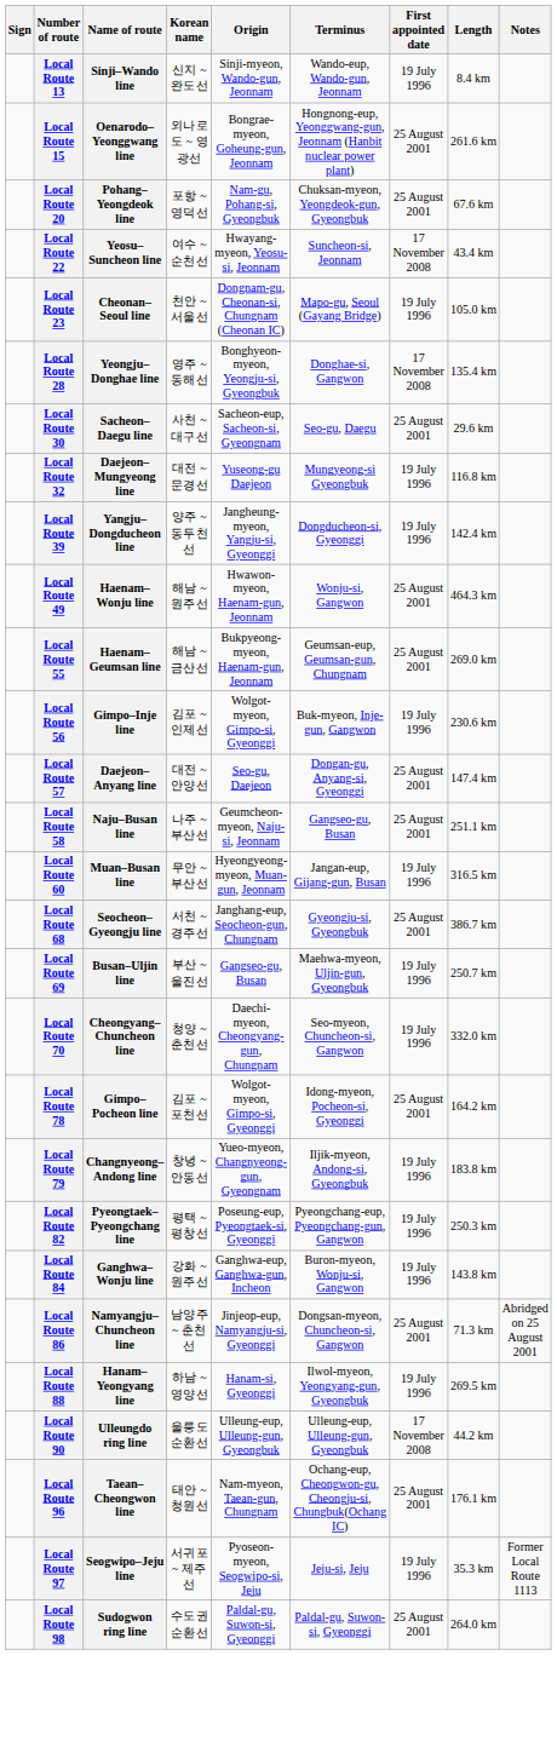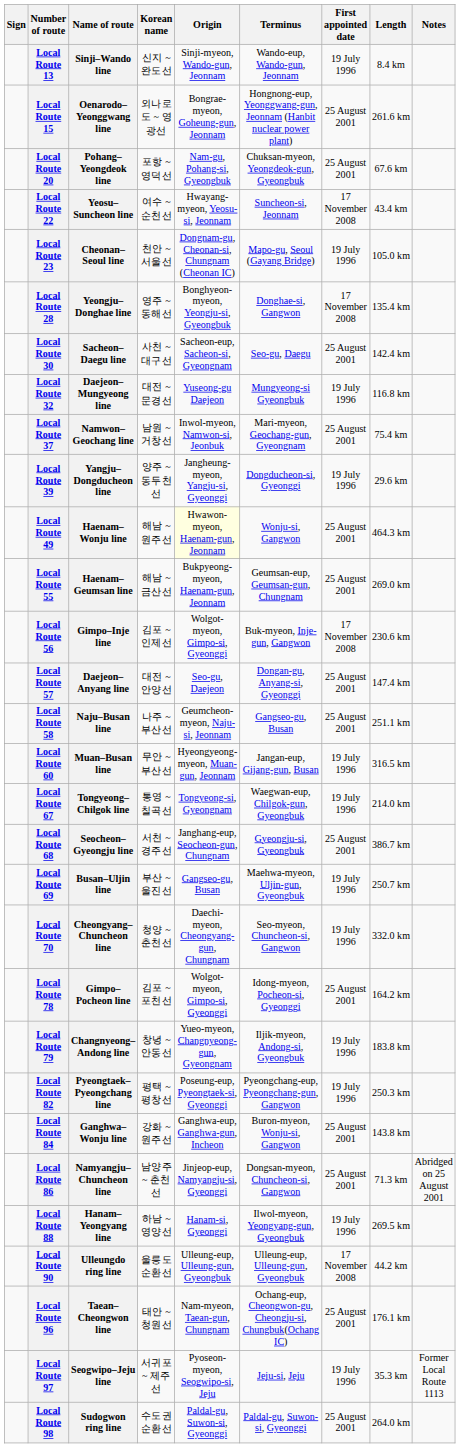 <table class="wikitable" style="font-size: 85%; text-align: center">
 <tr>
 <th>Sign</th>
 <th>Number of route</th>
 <th>Name of route</th>
 <th>Korean name</th>
 <th>Origin</th>
 <th>Terminus</th>
 <th>First appointed date</th>
 <th>Length</th>
 <th>Notes</th>
 </tr>
 <tr>
 <td></td>
 <th><a href='#'>Local Route 13</a></th>
 <th>Sinji–Wando line</th>
 <td>신지 ~ 완도선</td>
 <td>Sinji-myeon, <a href='#'>Wando-gun</a>, <a href='#'>Jeonnam</a></td>
 <td>Wando-eup, <a href='#'>Wando-gun</a>, <a href='#'>Jeonnam</a></td>
 <td>19 July 1996</td>
 <td>8.4 km</td>
 <td></td>
 </tr>
 <tr>
 <td></td>
 <th><a href='#'>Local Route 15</a></th>
 <th>Oenarodo–Yeonggwang line</th>
 <td>외나로도 ~ 영광선</td>
 <td>Bongrae-myeon, <a href='#'>Goheung-gun</a>, <a href='#'>Jeonnam</a></td>
 <td>Hongnong-eup, <a href='#'>Yeonggwang-gun</a>, <a href='#'>Jeonnam</a> (<a href='#'>Hanbit nuclear power plant</a>)</td>
 <td>25 August 2001</td>
 <td>261.6 km</td>
 <td></td>
 </tr>
 <tr>
 <td></td>
 <th><a href='#'>Local Route 20</a></th>
 <th>Pohang–Yeongdeok line</th>
 <td>포항 ~ 영덕선</td>
 <td><a href='#'>Nam-gu</a>, <a href='#'>Pohang-si</a>, <a href='#'>Gyeongbuk</a></td>
 <td>Chuksan-myeon, <a href='#'>Yeongdeok-gun</a>, <a href='#'>Gyeongbuk</a></td>
 <td>25 August 2001</td>
 <td>67.6 km</td>
 <td></td>
 </tr>
 <tr>
 <td></td>
 <th><a href='#'>Local Route 22</a></th>
 <th>Yeosu–Suncheon line</th>
 <td>여수 ~ 순천선</td>
 <td>Hwayang-myeon, <a href='#'>Yeosu-si</a>, <a href='#'>Jeonnam</a></td>
 <td><a href='#'>Suncheon-si</a>, <a href='#'>Jeonnam</a></td>
 <td>17 November 2008</td>
 <td>43.4 km</td>
 <td></td>
 </tr>
 <tr>
 <td></td>
 <th><a href='#'>Local Route 23</a></th>
 <th>Cheonan–Seoul line</th>
 <td>천안 ~ 서울선</td>
 <td><a href='#'>Dongnam-gu</a>, <a href='#'>Cheonan-si</a>, <a href='#'>Chungnam</a> (<a href='#'>Cheonan IC</a>)</td>
 <td><a href='#'>Mapo-gu</a>, <a href='#'>Seoul</a> (<a href='#'>Gayang Bridge</a>)</td>
 <td>19 July 1996</td>
 <td>105.0 km</td>
 <td></td>
 </tr>
 <tr>
 <td></td>
 <th><a href='#'>Local Route 28</a></th>
 <th>Yeongju–Donghae line</th>
 <td>영주 ~ 동해선</td>
 <td>Bonghyeon-myeon, <a href='#'>Yeongju-si</a>, <a href='#'>Gyeongbuk</a></td>
 <td><a href='#'>Donghae-si</a>, <a href='#'>Gangwon</a></td>
 <td>17 November 2008</td>
 <td>135.4 km</td>
 <td></td>
 </tr>
 <tr>
 <td></td>
 <th><a href='#'>Local Route 30</a></th>
 <th>Sacheon–Daegu line</th>
 <td>사천 ~ 대구선</td>
 <td>Sacheon-eup, <a href='#'>Sacheon-si</a>, <a href='#'>Gyeongnam</a></td>
 <td><a href='#'>Seo-gu</a>, <a href='#'>Daegu</a></td>
 <td>25 August 2001</td>
-<td>29.6 km</td>
+<td>142.4 km</td>
 <td></td>
 </tr>
 <tr>
 <td></td>
 <th><a href='#'>Local Route 32</a></th>
 <th>Daejeon–Mungyeong line</th>
 <td>대전 ~ 문경선</td>
 <td><a href='#'>Yuseong-gu</a> <a href='#'>Daejeon</a></td>
 <td><a href='#'>Mungyeong-si</a> <a href='#'>Gyeongbuk</a></td>
 <td>19 July 1996</td>
 <td>116.8 km</td>
 <td></td>
 </tr>
 <tr>
 <td></td>
+<th><a href='#'>Local Route 37</a></th>
+<th>Namwon–Geochang line</th>
+<td>남원 ~ 거창선</td>
+<td>Inwol-myeon, <a href='#'>Namwon-si</a>, <a href='#'>Jeonbuk</a></td>
+<td>Mari-myeon, <a href='#'>Geochang-gun</a>, <a href='#'>Gyeongnam</a></td>
+<td>25 August 2001</td>
+<td>75.4 km</td>
+<td></td>
+</tr>
+<tr>
+<td></td>
 <th><a href='#'>Local Route 39</a></th>
 <th>Yangju–Dongducheon line</th>
 <td>양주 ~ 동두천선</td>
 <td>Jangheung-myeon, <a href='#'>Yangju-si</a>, <a href='#'>Gyeonggi</a></td>
 <td><a href='#'>Dongducheon-si</a>, <a href='#'>Gyeonggi</a></td>
 <td>19 July 1996</td>
-<td>142.4 km</td>
+<td>29.6 km</td>
 <td></td>
 </tr>
 <tr>
 <td></td>
 <th><a href='#'>Local Route 49</a></th>
 <th>Haenam–Wonju line</th>
 <td>해남 ~ 원주선</td>
-<td>Hwawon-myeon, <a href='#'>Haenam-gun</a>, <a href='#'>Jeonnam</a></td>
+<td style="background: lightyellow;">Hwawon-myeon, <a href='#'>Haenam-gun</a>, <a href='#'>Jeonnam</a></td>
 <td><a href='#'>Wonju-si</a>, <a href='#'>Gangwon</a></td>
 <td>25 August 2001</td>
 <td>464.3 km</td>
 <td></td>
 </tr>
 <tr>
 <td></td>
 <th><a href='#'>Local Route 55</a></th>
 <th>Haenam–Geumsan line</th>
 <td>해남 ~ 금산선</td>
 <td>Bukpyeong-myeon, <a href='#'>Haenam-gun</a>, <a href='#'>Jeonnam</a></td>
 <td>Geumsan-eup, <a href='#'>Geumsan-gun</a>, <a href='#'>Chungnam</a></td>
 <td>25 August 2001</td>
 <td>269.0 km</td>
 <td></td>
 </tr>
 <tr>
 <td></td>
 <th><a href='#'>Local Route 56</a></th>
 <th>Gimpo–Inje line</th>
 <td>김포 ~ 인제선</td>
 <td>Wolgot-myeon, <a href='#'>Gimpo-si</a>, <a href='#'>Gyeonggi</a></td>
 <td>Buk-myeon, <a href='#'>Inje-gun</a>, <a href='#'>Gangwon</a></td>
-<td>19 July 1996</td>
+<td>17 November 2008</td>
 <td>230.6 km</td>
 <td></td>
 </tr>
 <tr>
 <td></td>
 <th><a href='#'>Local Route 57</a></th>
 <th>Daejeon–Anyang line</th>
 <td>대전 ~ 안양선</td>
 <td><a href='#'>Seo-gu</a>, <a href='#'>Daejeon</a></td>
 <td><a href='#'>Dongan-gu</a>, <a href='#'>Anyang-si</a>, <a href='#'>Gyeonggi</a></td>
 <td>25 August 2001</td>
 <td>147.4 km</td>
 <td></td>
 </tr>
 <tr>
 <td></td>
 <th><a href='#'>Local Route 58</a></th>
 <th>Naju–Busan line</th>
 <td>나주 ~ 부산선</td>
 <td>Geumcheon-myeon, <a href='#'>Naju-si</a>, <a href='#'>Jeonnam</a></td>
 <td><a href='#'>Gangseo-gu</a>, <a href='#'>Busan</a></td>
 <td>25 August 2001</td>
 <td>251.1 km</td>
 <td></td>
 </tr>
 <tr>
 <td></td>
 <th><a href='#'>Local Route 60</a></th>
 <th>Muan–Busan line</th>
 <td>무안 ~ 부산선</td>
 <td>Hyeongyeong-myeon, <a href='#'>Muan-gun</a>, <a href='#'>Jeonnam</a></td>
 <td>Jangan-eup, <a href='#'>Gijang-gun</a>, <a href='#'>Busan</a></td>
 <td>19 July 1996</td>
 <td>316.5 km</td>
+<td></td>
+</tr>
+<tr>
+<td></td>
+<th><a href='#'>Local Route 67</a></th>
+<th>Tongyeong–Chilgok line</th>
+<td>통영 ~ 칠곡선</td>
+<td><a href='#'>Tongyeong-si</a>, <a href='#'>Gyeongnam</a></td>
+<td>Waegwan-eup, <a href='#'>Chilgok-gun</a>, <a href='#'>Gyeongbuk</a></td>
+<td>19 July 1996</td>
+<td>214.0 km</td>
 <td></td>
 </tr>
 <tr>
 <td></td>
 <th><a href='#'>Local Route 68</a></th>
 <th>Seocheon–Gyeongju line</th>
 <td>서천 ~ 경주선</td>
 <td>Janghang-eup, <a href='#'>Seocheon-gun</a>, <a href='#'>Chungnam</a></td>
 <td><a href='#'>Gyeongju-si</a>, <a href='#'>Gyeongbuk</a></td>
 <td>25 August 2001</td>
 <td>386.7 km</td>
 <td></td>
 </tr>
 <tr>
 <td></td>
 <th><a href='#'>Local Route 69</a></th>
 <th>Busan–Uljin line</th>
 <td>부산 ~ 울진선</td>
 <td><a href='#'>Gangseo-gu</a>, <a href='#'>Busan</a></td>
 <td>Maehwa-myeon, <a href='#'>Uljin-gun</a>, <a href='#'>Gyeongbuk</a></td>
 <td>19 July 1996</td>
 <td>250.7 km</td>
 <td></td>
 </tr>
 <tr>
 <td></td>
 <th><a href='#'>Local Route 70</a></th>
 <th>Cheongyang–Chuncheon line</th>
 <td>청양 ~ 춘천선</td>
 <td>Daechi-myeon, <a href='#'>Cheongyang-gun</a>, <a href='#'>Chungnam</a></td>
 <td>Seo-myeon, <a href='#'>Chuncheon-si</a>, <a href='#'>Gangwon</a></td>
 <td>19 July 1996</td>
 <td>332.0 km</td>
 <td></td>
 </tr>
 <tr>
 <td></td>
 <th><a href='#'>Local Route 78</a></th>
 <th>Gimpo–Pocheon line</th>
 <td>김포 ~ 포천선</td>
 <td>Wolgot-myeon, <a href='#'>Gimpo-si</a>, <a href='#'>Gyeonggi</a></td>
 <td>Idong-myeon, <a href='#'>Pocheon-si</a>, <a href='#'>Gyeonggi</a></td>
 <td>25 August 2001</td>
 <td>164.2 km</td>
 <td></td>
 </tr>
 <tr>
 <td></td>
 <th><a href='#'>Local Route 79</a></th>
 <th>Changnyeong–Andong line</th>
 <td>창녕 ~ 안동선</td>
 <td>Yueo-myeon, <a href='#'>Changnyeong-gun</a>, <a href='#'>Gyeongnam</a></td>
 <td>Iljik-myeon, <a href='#'>Andong-si</a>, <a href='#'>Gyeongbuk</a></td>
 <td>19 July 1996</td>
 <td>183.8 km</td>
 <td></td>
 </tr>
 <tr>
 <td></td>
 <th><a href='#'>Local Route 82</a></th>
 <th>Pyeongtaek–Pyeongchang line</th>
 <td>평택 ~ 평창선</td>
 <td>Poseung-eup, <a href='#'>Pyeongtaek-si</a>, <a href='#'>Gyeonggi</a></td>
 <td>Pyeongchang-eup, <a href='#'>Pyeongchang-gun</a>, <a href='#'>Gangwon</a></td>
 <td>19 July 1996</td>
 <td>250.3 km</td>
 <td></td>
 </tr>
 <tr>
 <td></td>
 <th><a href='#'>Local Route 84</a></th>
 <th>Ganghwa–Wonju line</th>
 <td>강화 ~ 원주선</td>
 <td>Ganghwa-eup, <a href='#'>Ganghwa-gun</a>, <a href='#'>Incheon</a></td>
 <td>Buron-myeon, <a href='#'>Wonju-si</a>, <a href='#'>Gangwon</a></td>
-<td>19 July 1996</td>
+<td>25 August 2001</td>
 <td>143.8 km</td>
 <td></td>
 </tr>
 <tr>
 <td></td>
 <th><a href='#'>Local Route 86</a></th>
 <th>Namyangju–Chuncheon line</th>
 <td>남양주 ~ 춘천선</td>
 <td>Jinjeop-eup, <a href='#'>Namyangju-si</a>, <a href='#'>Gyeonggi</a></td>
 <td>Dongsan-myeon, <a href='#'>Chuncheon-si</a>, <a href='#'>Gangwon</a></td>
 <td>25 August 2001</td>
 <td>71.3 km</td>
 <td>Abridged on 25 August 2001</td>
 </tr>
 <tr>
 <td></td>
 <th><a href='#'>Local Route 88</a></th>
 <th>Hanam–Yeongyang line</th>
 <td>하남 ~ 영양선</td>
 <td><a href='#'>Hanam-si</a>, <a href='#'>Gyeonggi</a></td>
 <td>Ilwol-myeon, <a href='#'>Yeongyang-gun</a>, <a href='#'>Gyeongbuk</a></td>
 <td>19 July 1996</td>
 <td>269.5 km</td>
 <td></td>
 </tr>
 <tr>
 <td></td>
 <th><a href='#'>Local Route 90</a></th>
 <th>Ulleungdo ring line</th>
 <td>울릉도 순환선</td>
 <td>Ulleung-eup, <a href='#'>Ulleung-gun</a>, <a href='#'>Gyeongbuk</a></td>
 <td>Ulleung-eup, <a href='#'>Ulleung-gun</a>, <a href='#'>Gyeongbuk</a></td>
 <td>17 November 2008</td>
 <td>44.2 km</td>
 <td></td>
 </tr>
 <tr>
 <td></td>
 <th><a href='#'>Local Route 96</a></th>
 <th>Taean–Cheongwon line</th>
 <td>태안 ~ 청원선</td>
 <td>Nam-myeon, <a href='#'>Taean-gun</a>, <a href='#'>Chungnam</a></td>
 <td>Ochang-eup, <a href='#'>Cheongwon-gu</a>, <a href='#'>Cheongju-si</a>, <a href='#'>Chungbuk</a>(<a href='#'>Ochang IC</a>)</td>
 <td>25 August 2001</td>
 <td>176.1 km</td>
 <td></td>
 </tr>
 <tr>
 <td></td>
 <th><a href='#'>Local Route 97</a></th>
 <th>Seogwipo–Jeju line</th>
 <td>서귀포 ~ 제주선</td>
 <td>Pyoseon-myeon, <a href='#'>Seogwipo-si</a>, <a href='#'>Jeju</a></td>
 <td><a href='#'>Jeju-si</a>, <a href='#'>Jeju</a></td>
 <td>19 July 1996</td>
 <td>35.3 km</td>
 <td>Former Local Route 1113</td>
 </tr>
 <tr>
 <td></td>
 <th><a href='#'>Local Route 98</a></th>
 <th>Sudogwon ring line</th>
 <td>수도권 순환선</td>
 <td><a href='#'>Paldal-gu</a>, <a href='#'>Suwon-si</a>, <a href='#'>Gyeonggi</a></td>
 <td><a href='#'>Paldal-gu</a>, <a href='#'>Suwon-si</a>, <a href='#'>Gyeonggi</a></td>
 <td>25 August 2001</td>
 <td>264.0 km</td>
 <td></td>
 </tr>
 </table>
